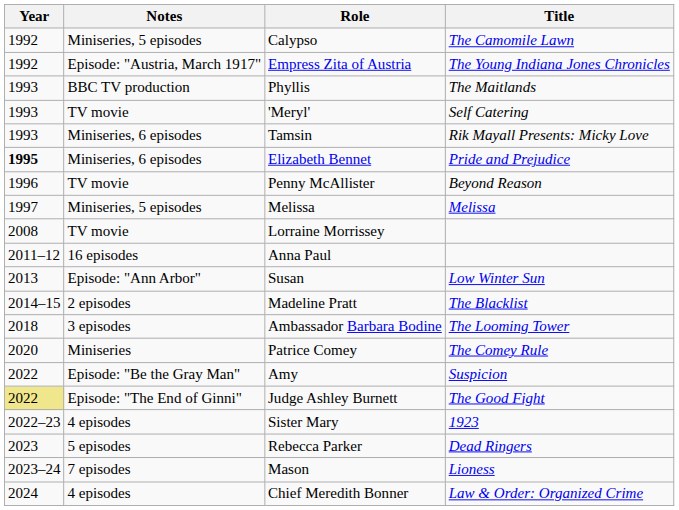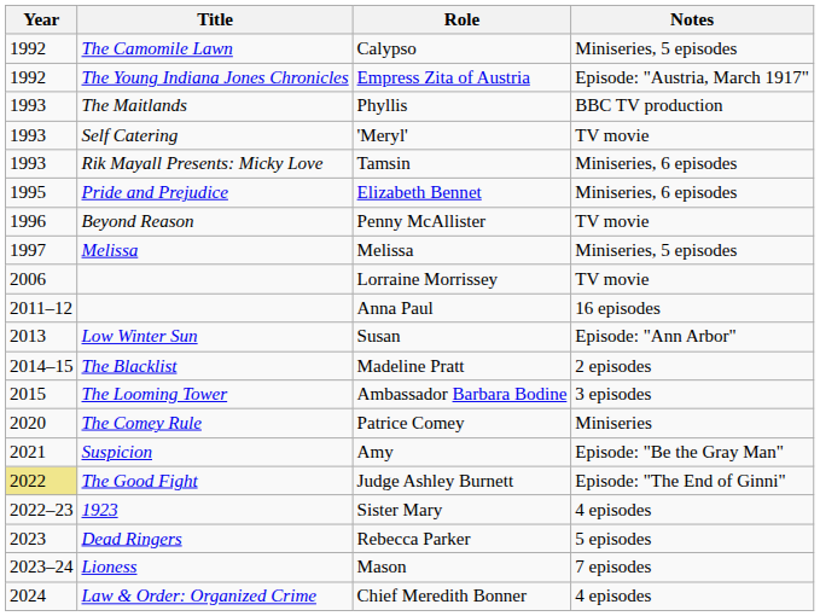 <table class="wikitable unsortable">
 <tr>
 <th>Year</th>
+<th>Title</th>
+<th>Role</th>
 <th class="unsortable">Notes</th>
-<th>Role</th>
-<th>Title</th>
 </tr>
 <tr>
 <td>1992</td>
+<td><em><a href='#'>The Camomile Lawn</a></em></td>
+<td>Calypso</td>
 <td>Miniseries, 5 episodes</td>
-<td>Calypso</td>
-<td><em><a href='#'>The Camomile Lawn</a></em></td>
 </tr>
 <tr>
 <td>1992</td>
+<td><em><a href='#'>The Young Indiana Jones Chronicles</a></em></td>
+<td><a href='#'>Empress Zita of Austria</a></td>
 <td>Episode: "Austria, March 1917"</td>
-<td><a href='#'>Empress Zita of Austria</a></td>
-<td><em><a href='#'>The Young Indiana Jones Chronicles</a></em></td>
 </tr>
 <tr>
 <td>1993</td>
+<td><em>The Maitlands</em></td>
+<td>Phyllis</td>
 <td>BBC TV production</td>
-<td>Phyllis</td>
-<td><em>The Maitlands</em></td>
 </tr>
 <tr>
 <td>1993</td>
+<td><em>Self Catering</em></td>
+<td>'Meryl'</td>
 <td>TV movie</td>
-<td>'Meryl'</td>
-<td><em>Self Catering</em></td>
 </tr>
 <tr>
 <td>1993</td>
+<td><em>Rik Mayall Presents: Micky Love</em></td>
+<td>Tamsin</td>
 <td>Miniseries, 6 episodes</td>
-<td>Tamsin</td>
-<td><em>Rik Mayall Presents: Micky Love</em></td>
 </tr>
 <tr>
-<td><strong>1995</strong></td>
+<td>1995</td>
+<td><em><a href='#'>Pride and Prejudice</a></em></td>
+<td><a href='#'>Elizabeth Bennet</a></td>
 <td>Miniseries, 6 episodes</td>
-<td><a href='#'>Elizabeth Bennet</a></td>
-<td><em><a href='#'>Pride and Prejudice</a></em></td>
 </tr>
 <tr>
 <td>1996</td>
+<td><em>Beyond Reason</em></td>
+<td>Penny McAllister</td>
 <td>TV movie</td>
-<td>Penny McAllister</td>
-<td><em>Beyond Reason</em></td>
 </tr>
 <tr>
 <td>1997</td>
+<td><em><a href='#'>Melissa</a></em></td>
+<td>Melissa</td>
 <td>Miniseries, 5 episodes</td>
-<td>Melissa</td>
-<td><em><a href='#'>Melissa</a></em></td>
 </tr>
 <tr>
-<td>2008</td>
+<td>2006</td>
+<td><em></em></td>
+<td>Lorraine Morrissey</td>
 <td>TV movie</td>
-<td>Lorraine Morrissey</td>
-<td><em></em></td>
 </tr>
 <tr>
 <td>2011–12</td>
+<td><em></em></td>
+<td>Anna Paul</td>
 <td>16 episodes</td>
-<td>Anna Paul</td>
-<td><em></em></td>
 </tr>
 <tr>
 <td>2013</td>
+<td><em><a href='#'>Low Winter Sun</a></em></td>
+<td>Susan</td>
 <td>Episode: "Ann Arbor"</td>
-<td>Susan</td>
-<td><em><a href='#'>Low Winter Sun</a></em></td>
 </tr>
 <tr>
 <td>2014–15</td>
+<td><em><a href='#'>The Blacklist</a></em></td>
+<td>Madeline Pratt</td>
 <td>2 episodes</td>
-<td>Madeline Pratt</td>
-<td><em><a href='#'>The Blacklist</a></em></td>
 </tr>
 <tr>
-<td>2018</td>
+<td>2015</td>
+<td><em><a href='#'>The Looming Tower</a></em></td>
+<td>Ambassador <a href='#'>Barbara Bodine</a></td>
 <td>3 episodes</td>
-<td>Ambassador <a href='#'>Barbara Bodine</a></td>
-<td><em><a href='#'>The Looming Tower</a></em></td>
 </tr>
 <tr>
 <td>2020</td>
+<td><em><a href='#'>The Comey Rule</a></em></td>
+<td>Patrice Comey</td>
 <td>Miniseries</td>
-<td>Patrice Comey</td>
-<td><em><a href='#'>The Comey Rule</a></em></td>
 </tr>
 <tr>
-<td>2022</td>
+<td>2021</td>
+<td><em><a href='#'>Suspicion</a></em></td>
+<td>Amy</td>
 <td>Episode: "Be the Gray Man"</td>
-<td>Amy</td>
-<td><em><a href='#'>Suspicion</a></em></td>
 </tr>
 <tr>
 <td style="background: khaki;">2022</td>
+<td><em><a href='#'>The Good Fight</a></em></td>
+<td>Judge Ashley Burnett</td>
 <td>Episode: "The End of Ginni"</td>
-<td>Judge Ashley Burnett</td>
-<td><em><a href='#'>The Good Fight</a></em></td>
 </tr>
 <tr>
 <td>2022–23</td>
+<td><em><a href='#'>1923</a></em></td>
+<td>Sister Mary</td>
 <td>4 episodes</td>
-<td>Sister Mary</td>
-<td><em><a href='#'>1923</a></em></td>
 </tr>
 <tr>
 <td>2023</td>
+<td><em><a href='#'>Dead Ringers</a></em></td>
+<td>Rebecca Parker</td>
 <td>5 episodes</td>
-<td>Rebecca Parker</td>
-<td><em><a href='#'>Dead Ringers</a></em></td>
 </tr>
 <tr>
 <td>2023–24</td>
+<td><em><a href='#'>Lioness</a></em></td>
+<td>Mason</td>
 <td>7 episodes</td>
-<td>Mason</td>
-<td><em><a href='#'>Lioness</a></em></td>
 </tr>
 <tr>
 <td>2024</td>
+<td><em><a href='#'>Law & Order: Organized Crime</a></em></td>
+<td>Chief Meredith Bonner</td>
 <td>4 episodes</td>
-<td>Chief Meredith Bonner</td>
-<td><em><a href='#'>Law & Order: Organized Crime</a></em></td>
 </tr>
 </table>
